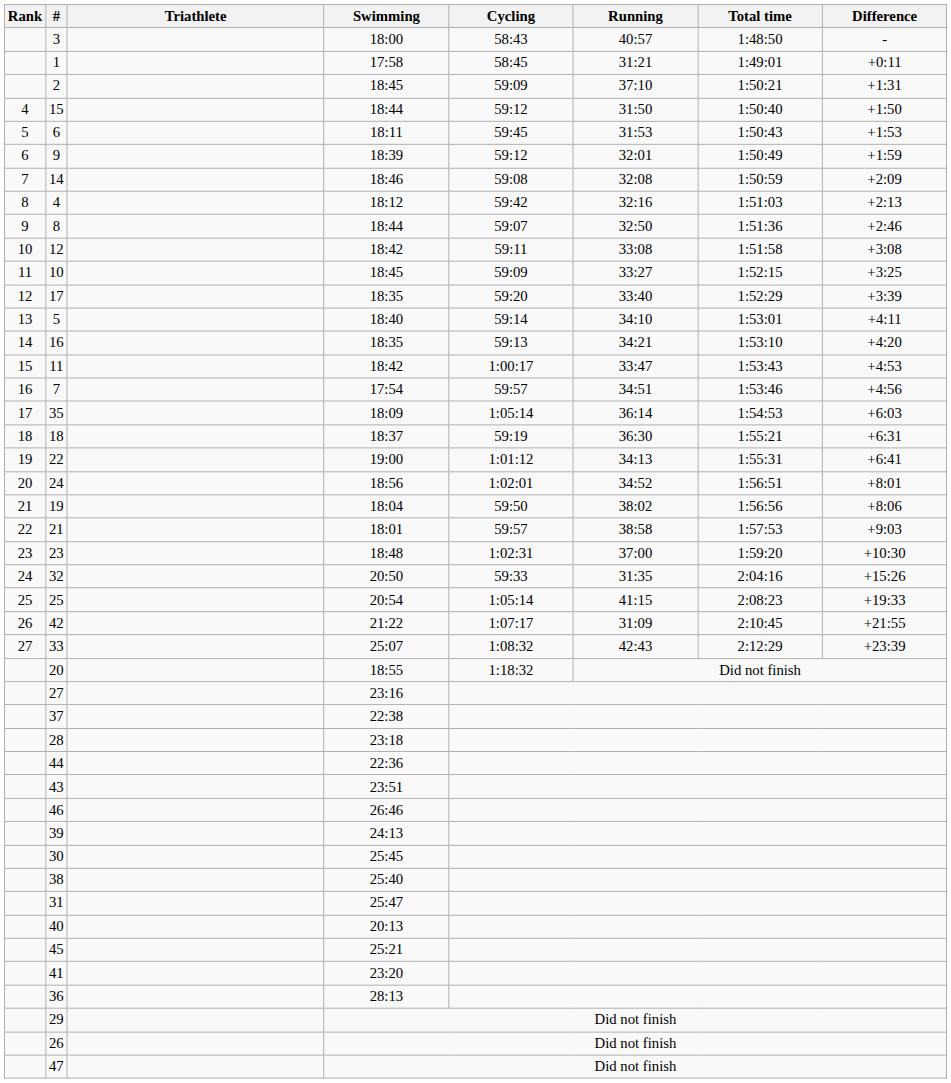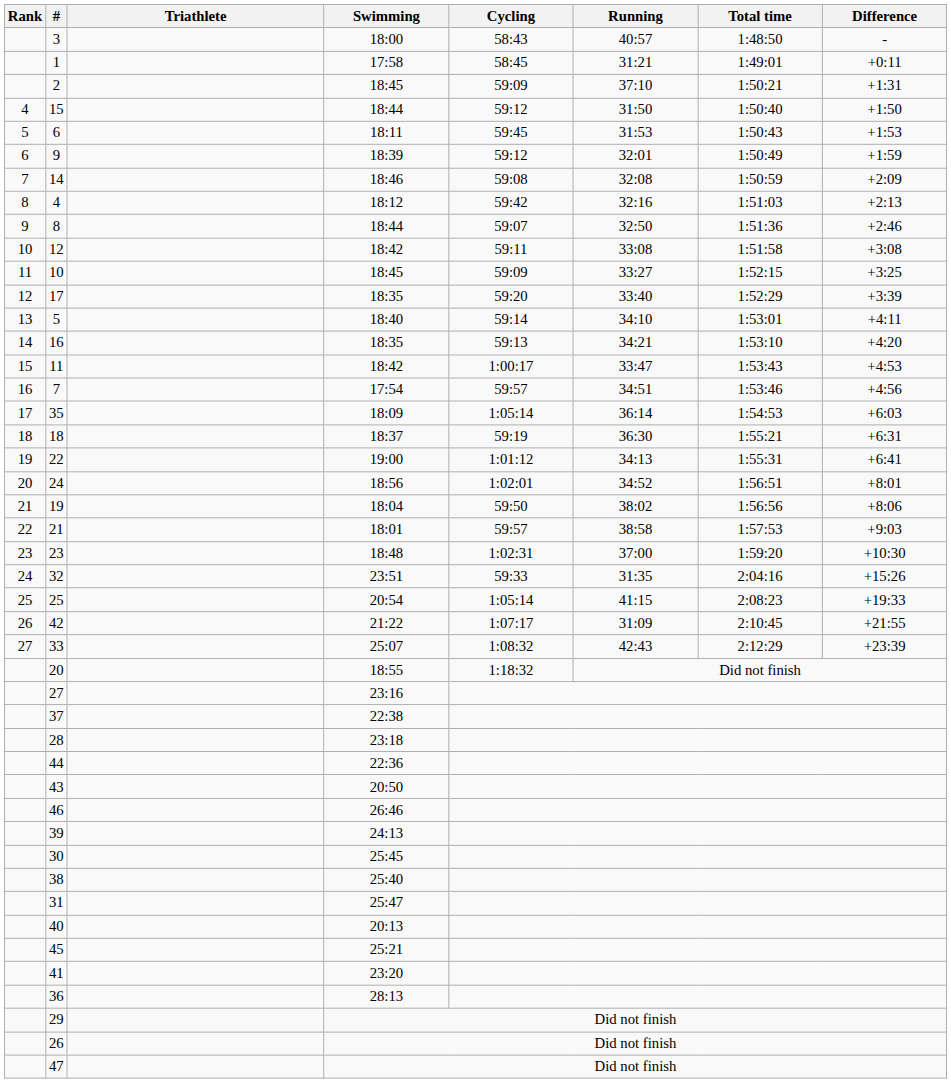 <table class="wikitable sortable" style="text-align:center">
 <tr>
 <th>Rank</th>
 <th>#</th>
 <th style="width:17em">Triathlete</th>
 <th style="width:8em">Swimming</th>
 <th style="width:8em">Cycling</th>
 <th style="width:8em">Running</th>
 <th style="width:8em">Total time</th>
 <th style="width:8em">Difference</th>
 </tr>
 <tr>
 <td></td>
 <td>3</td>
 <td align=left></td>
 <td>18:00</td>
 <td>58:43</td>
 <td>40:57</td>
 <td>1:48:50</td>
 <td>-</td>
 </tr>
 <tr>
 <td></td>
 <td>1</td>
 <td align=left></td>
 <td>17:58</td>
 <td>58:45</td>
 <td>31:21</td>
 <td>1:49:01</td>
 <td>+0:11</td>
 </tr>
 <tr>
 <td></td>
 <td>2</td>
 <td align=left></td>
 <td>18:45</td>
 <td>59:09</td>
 <td>37:10</td>
 <td>1:50:21</td>
 <td>+1:31</td>
 </tr>
 <tr>
 <td>4</td>
 <td>15</td>
 <td align=left></td>
 <td>18:44</td>
 <td>59:12</td>
 <td>31:50</td>
 <td>1:50:40</td>
 <td>+1:50</td>
 </tr>
 <tr>
 <td>5</td>
 <td>6</td>
 <td align=left></td>
 <td>18:11</td>
 <td>59:45</td>
 <td>31:53</td>
 <td>1:50:43</td>
 <td>+1:53</td>
 </tr>
 <tr>
 <td>6</td>
 <td>9</td>
 <td align=left></td>
 <td>18:39</td>
 <td>59:12</td>
 <td>32:01</td>
 <td>1:50:49</td>
 <td>+1:59</td>
 </tr>
 <tr>
 <td>7</td>
 <td>14</td>
 <td align=left></td>
 <td>18:46</td>
 <td>59:08</td>
 <td>32:08</td>
 <td>1:50:59</td>
 <td>+2:09</td>
 </tr>
 <tr>
 <td>8</td>
 <td>4</td>
 <td align=left></td>
 <td>18:12</td>
 <td>59:42</td>
 <td>32:16</td>
 <td>1:51:03</td>
 <td>+2:13</td>
 </tr>
 <tr>
 <td>9</td>
 <td>8</td>
 <td align=left></td>
 <td>18:44</td>
 <td>59:07</td>
 <td>32:50</td>
 <td>1:51:36</td>
 <td>+2:46</td>
 </tr>
 <tr>
 <td>10</td>
 <td>12</td>
 <td align=left></td>
 <td>18:42</td>
 <td>59:11</td>
 <td>33:08</td>
 <td>1:51:58</td>
 <td>+3:08</td>
 </tr>
 <tr>
 <td>11</td>
 <td>10</td>
 <td align=left></td>
 <td>18:45</td>
 <td>59:09</td>
 <td>33:27</td>
 <td>1:52:15</td>
 <td>+3:25</td>
 </tr>
 <tr>
 <td>12</td>
 <td>17</td>
 <td align=left></td>
 <td>18:35</td>
 <td>59:20</td>
 <td>33:40</td>
 <td>1:52:29</td>
 <td>+3:39</td>
 </tr>
 <tr>
 <td>13</td>
 <td>5</td>
 <td align=left></td>
 <td>18:40</td>
 <td>59:14</td>
 <td>34:10</td>
 <td>1:53:01</td>
 <td>+4:11</td>
 </tr>
 <tr>
 <td>14</td>
 <td>16</td>
 <td align=left></td>
 <td>18:35</td>
 <td>59:13</td>
 <td>34:21</td>
 <td>1:53:10</td>
 <td>+4:20</td>
 </tr>
 <tr>
 <td>15</td>
 <td>11</td>
 <td align=left></td>
 <td>18:42</td>
 <td>1:00:17</td>
 <td>33:47</td>
 <td>1:53:43</td>
 <td>+4:53</td>
 </tr>
 <tr>
 <td>16</td>
 <td>7</td>
 <td align=left></td>
 <td>17:54</td>
 <td>59:57</td>
 <td>34:51</td>
 <td>1:53:46</td>
 <td>+4:56</td>
 </tr>
 <tr>
 <td>17</td>
 <td>35</td>
 <td align=left></td>
 <td>18:09</td>
 <td>1:05:14</td>
 <td>36:14</td>
 <td>1:54:53</td>
 <td>+6:03</td>
 </tr>
 <tr>
 <td>18</td>
 <td>18</td>
 <td align=left></td>
 <td>18:37</td>
 <td>59:19</td>
 <td>36:30</td>
 <td>1:55:21</td>
 <td>+6:31</td>
 </tr>
 <tr>
 <td>19</td>
 <td>22</td>
 <td align=left></td>
 <td>19:00</td>
 <td>1:01:12</td>
 <td>34:13</td>
 <td>1:55:31</td>
 <td>+6:41</td>
 </tr>
 <tr>
 <td>20</td>
 <td>24</td>
 <td align=left></td>
 <td>18:56</td>
 <td>1:02:01</td>
 <td>34:52</td>
 <td>1:56:51</td>
 <td>+8:01</td>
 </tr>
 <tr>
 <td>21</td>
 <td>19</td>
 <td align=left></td>
 <td>18:04</td>
 <td>59:50</td>
 <td>38:02</td>
 <td>1:56:56</td>
 <td>+8:06</td>
 </tr>
 <tr>
 <td>22</td>
 <td>21</td>
 <td align=left></td>
 <td>18:01</td>
 <td>59:57</td>
 <td>38:58</td>
 <td>1:57:53</td>
 <td>+9:03</td>
 </tr>
 <tr>
 <td>23</td>
 <td>23</td>
 <td align=left></td>
 <td>18:48</td>
 <td>1:02:31</td>
 <td>37:00</td>
 <td>1:59:20</td>
 <td>+10:30</td>
 </tr>
 <tr>
 <td>24</td>
 <td>32</td>
 <td align=left></td>
-<td>20:50</td>
+<td>23:51</td>
 <td>59:33</td>
 <td>31:35</td>
 <td>2:04:16</td>
 <td>+15:26</td>
 </tr>
 <tr>
 <td>25</td>
 <td>25</td>
 <td align=left></td>
 <td>20:54</td>
 <td>1:05:14</td>
 <td>41:15</td>
 <td>2:08:23</td>
 <td>+19:33</td>
 </tr>
 <tr>
 <td>26</td>
 <td>42</td>
 <td align=left></td>
 <td>21:22</td>
 <td>1:07:17</td>
 <td>31:09</td>
 <td>2:10:45</td>
 <td>+21:55</td>
 </tr>
 <tr>
 <td>27</td>
 <td>33</td>
 <td align=left></td>
 <td>25:07</td>
 <td>1:08:32</td>
 <td>42:43</td>
 <td>2:12:29</td>
 <td>+23:39</td>
 </tr>
 <tr>
 <td></td>
 <td>20</td>
 <td align=left></td>
 <td>18:55</td>
 <td>1:18:32</td>
 <td colspan=3>Did not finish</td>
 </tr>
 <tr>
 <td></td>
 <td>27</td>
 <td align=left></td>
 <td>23:16</td>
 <td colspan=4></td>
 </tr>
 <tr>
 <td></td>
 <td>37</td>
 <td align=left></td>
 <td>22:38</td>
 <td colspan=4></td>
 </tr>
 <tr>
 <td></td>
 <td>28</td>
 <td align=left></td>
 <td>23:18</td>
 <td colspan=4></td>
 </tr>
 <tr>
 <td></td>
 <td>44</td>
 <td align=left></td>
 <td>22:36</td>
 <td colspan=4></td>
 </tr>
 <tr>
 <td></td>
 <td>43</td>
 <td align=left></td>
-<td>23:51</td>
+<td>20:50</td>
 <td colspan=4></td>
 </tr>
 <tr>
 <td></td>
 <td>46</td>
 <td align=left></td>
 <td>26:46</td>
 <td colspan=4></td>
 </tr>
 <tr>
 <td></td>
 <td>39</td>
 <td align=left></td>
 <td>24:13</td>
 <td colspan=4></td>
 </tr>
 <tr>
 <td></td>
 <td>30</td>
 <td align=left></td>
 <td>25:45</td>
 <td colspan=4></td>
 </tr>
 <tr>
 <td></td>
 <td>38</td>
 <td align=left></td>
 <td>25:40</td>
 <td colspan=4></td>
 </tr>
 <tr>
 <td></td>
 <td>31</td>
 <td align=left></td>
 <td>25:47</td>
 <td colspan=4></td>
 </tr>
 <tr>
 <td></td>
 <td>40</td>
 <td align=left></td>
 <td>20:13</td>
 <td colspan=4></td>
 </tr>
 <tr>
 <td></td>
 <td>45</td>
 <td align=left></td>
 <td>25:21</td>
 <td colspan=4></td>
 </tr>
 <tr>
 <td></td>
 <td>41</td>
 <td align=left></td>
 <td>23:20</td>
 <td colspan=4></td>
 </tr>
 <tr>
 <td></td>
 <td>36</td>
 <td align=left></td>
 <td>28:13</td>
 <td colspan=4></td>
 </tr>
 <tr>
 <td></td>
 <td>29</td>
 <td align=left></td>
 <td colspan=5>Did not finish</td>
 </tr>
 <tr>
 <td></td>
 <td>26</td>
 <td align=left></td>
 <td colspan=5>Did not finish</td>
 </tr>
 <tr>
 <td></td>
 <td>47</td>
 <td align=left></td>
 <td colspan=5>Did not finish</td>
 </tr>
 </table>
